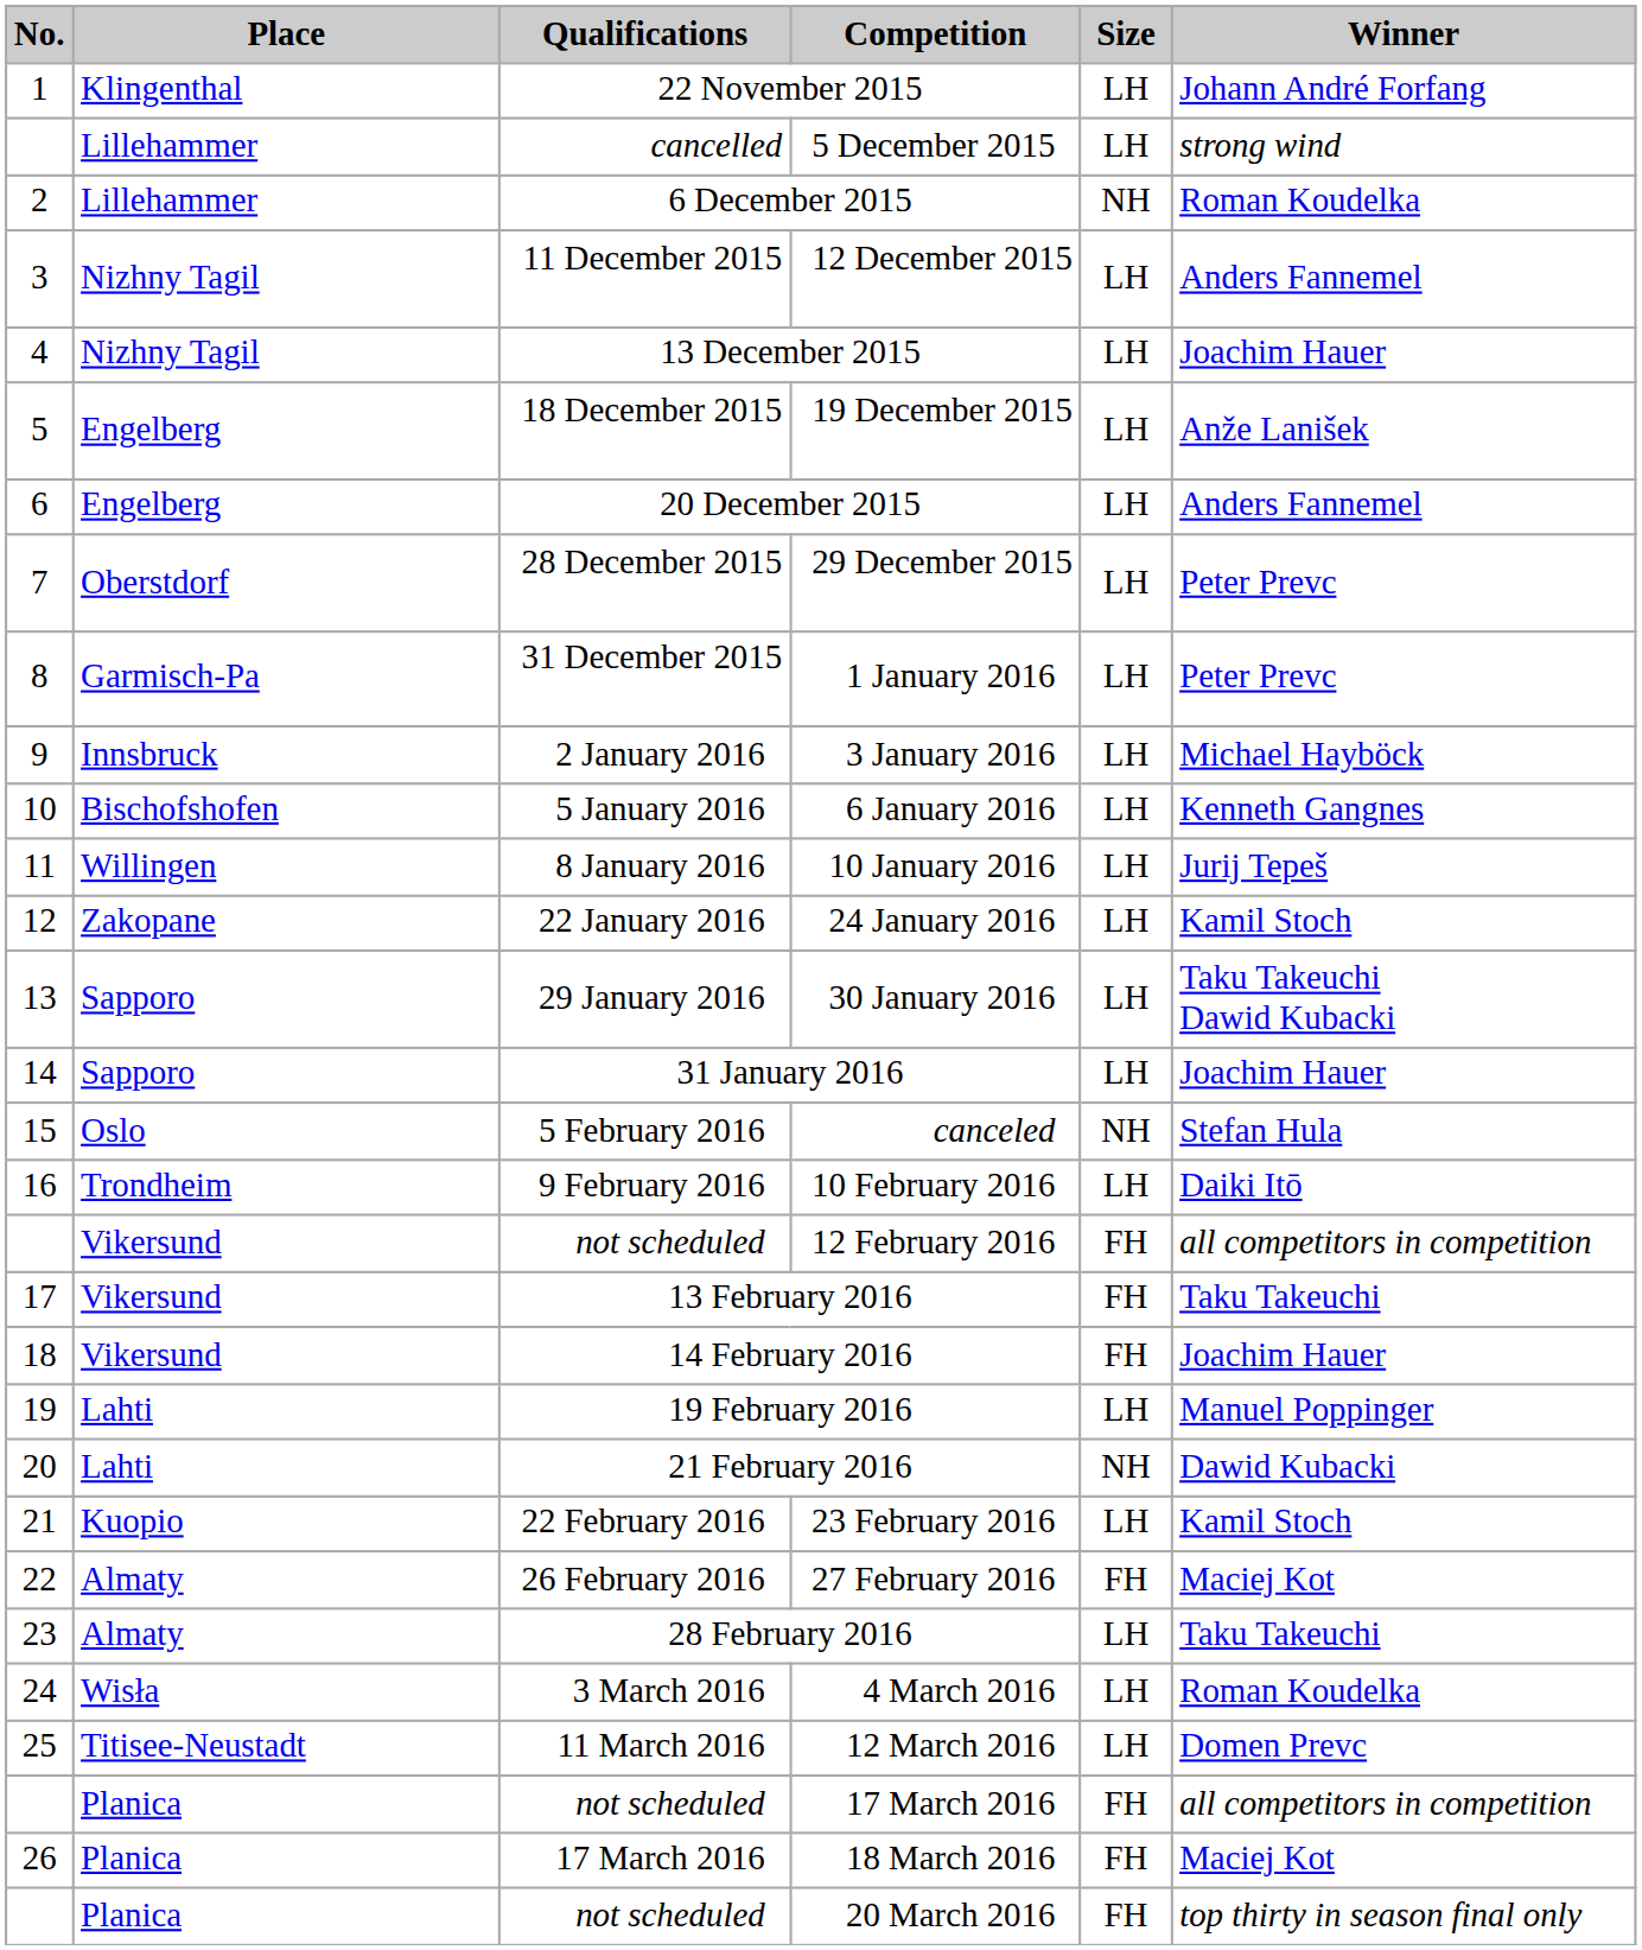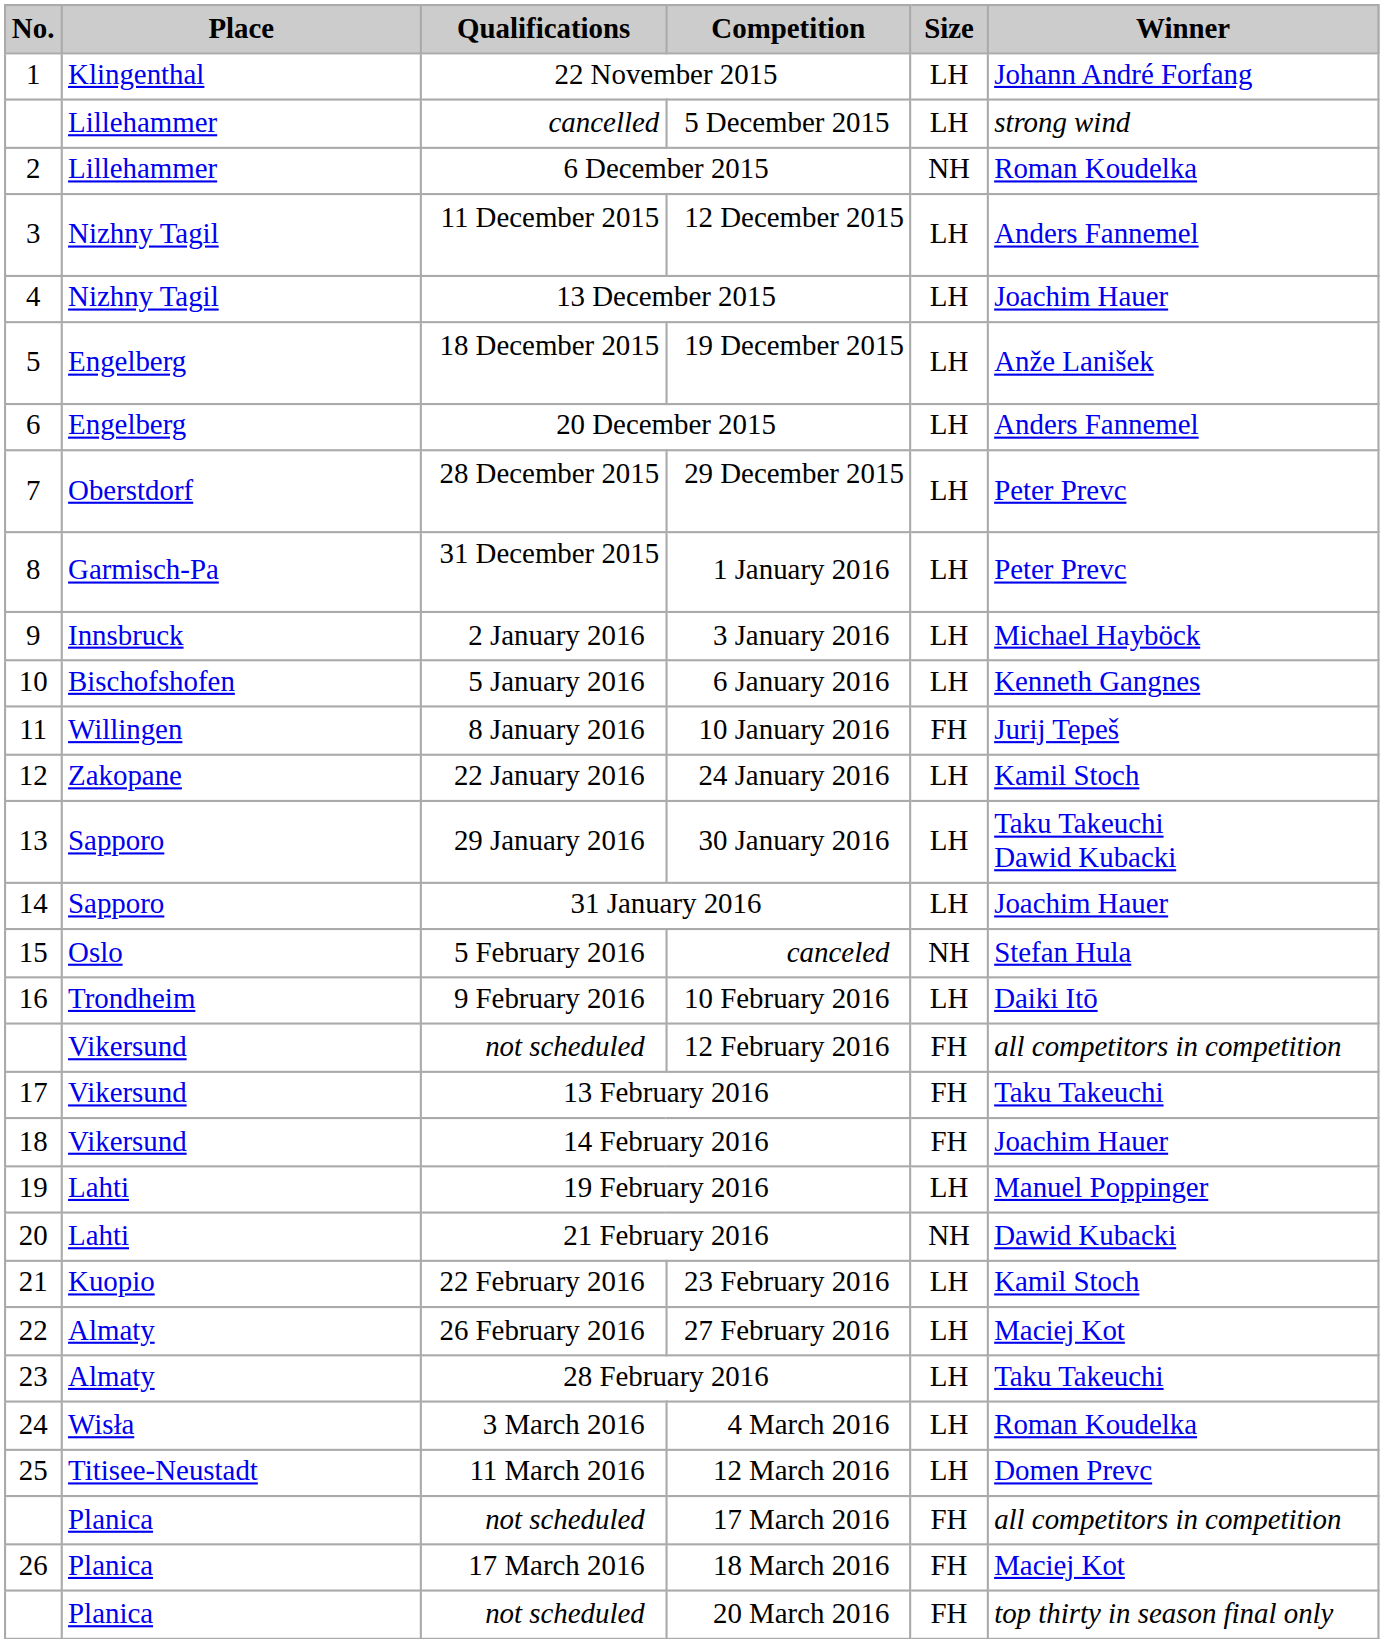 <table class="wikitable plainrowheaders" style="background:#fff; font-size:86%; line-height:16px; border:grey solid 1px; border-collapse:collapse;">
 <tr style="background:#ccc; text-align:center;">
 <th style="background-color: #ccc;" width=20>No.</th>
 <th style="background-color: #ccc;" width=165>Place</th>
 <th style="background-color: #ccc;" width=110>Qualifications</th>
 <th style="background-color: #ccc;" width=110>Competition</th>
 <th style="background-color: #ccc;" width=30>Size</th>
 <th style="background-color: #ccc;" width=180>Winner</th>
 </tr>
 <tr>
 <td align=center>1</td>
 <td> <a href='#'>Klingenthal</a></td>
 <td align=center colspan=2>22 November 2015</td>
 <td align=center>LH</td>
 <td> <a href='#'>Johann André Forfang</a></td>
 </tr>
 <tr>
 <td></td>
 <td> <a href='#'>Lillehammer</a></td>
 <td align=right><em>cancelled</em></td>
 <td align=right>5 December 2015  </td>
 <td align=center>LH</td>
 <td><em>strong wind</em></td>
 </tr>
 <tr>
 <td align=center>2</td>
 <td> <a href='#'>Lillehammer</a></td>
 <td align=center colspan=2>6 December 2015</td>
 <td align=center>NH</td>
 <td> <a href='#'>Roman Koudelka</a></td>
 </tr>
 <tr>
 <td align=center>3</td>
 <td> <a href='#'>Nizhny Tagil</a></td>
 <td align=right>11 December 2015  </td>
 <td align=right>12 December 2015  </td>
 <td align=center>LH</td>
 <td> <a href='#'>Anders Fannemel</a></td>
 </tr>
 <tr>
 <td align=center>4</td>
 <td> <a href='#'>Nizhny Tagil</a></td>
 <td align=center colspan=2>13 December 2015</td>
 <td align=center>LH</td>
 <td> <a href='#'>Joachim Hauer</a></td>
 </tr>
 <tr>
 <td align=center>5</td>
 <td> <a href='#'>Engelberg</a></td>
 <td align=right>18 December 2015  </td>
 <td align=right>19 December 2015  </td>
 <td align=center>LH</td>
 <td> <a href='#'>Anže Lanišek</a></td>
 </tr>
 <tr>
 <td align=center>6</td>
 <td> <a href='#'>Engelberg</a></td>
 <td align=center colspan=2>20 December 2015</td>
 <td align=center>LH</td>
 <td> <a href='#'>Anders Fannemel</a></td>
 </tr>
 <tr>
 <td align=center>7</td>
 <td> <a href='#'>Oberstdorf</a></td>
 <td align=right>28 December 2015  </td>
 <td align=right>29 December 2015  </td>
 <td align=center>LH</td>
 <td> <a href='#'>Peter Prevc</a></td>
 </tr>
 <tr>
 <td align=center>8</td>
 <td> <a href='#'>Garmisch-Pa</a></td>
 <td align=right>31 December 2015  </td>
 <td align=right>1 January 2016  </td>
 <td align=center>LH</td>
 <td> <a href='#'>Peter Prevc</a></td>
 </tr>
 <tr>
 <td align=center>9</td>
 <td> <a href='#'>Innsbruck</a></td>
 <td align=right>2 January 2016  </td>
 <td align=right>3 January 2016  </td>
 <td align=center>LH</td>
 <td> <a href='#'>Michael Hayböck</a></td>
 </tr>
 <tr>
 <td align=center>10</td>
 <td> <a href='#'>Bischofshofen</a></td>
 <td align=right>5 January 2016  </td>
 <td align=right>6 January 2016  </td>
 <td align=center>LH</td>
 <td> <a href='#'>Kenneth Gangnes</a></td>
 </tr>
 <tr>
 <td align=center>11</td>
 <td> <a href='#'>Willingen</a></td>
 <td align=right>8 January 2016  </td>
 <td align=right>10 January 2016  </td>
-<td align=center>LH</td>
+<td align=center>FH</td>
 <td> <a href='#'>Jurij Tepeš</a></td>
 </tr>
 <tr>
 <td align=center>12</td>
 <td> <a href='#'>Zakopane</a></td>
 <td align=right>22 January 2016  </td>
 <td align=right>24 January 2016  </td>
 <td align=center>LH</td>
 <td> <a href='#'>Kamil Stoch</a></td>
 </tr>
 <tr>
 <td align=center>13</td>
 <td> <a href='#'>Sapporo</a></td>
 <td align=right>29 January 2016  </td>
 <td align=right>30 January 2016  </td>
 <td align=center>LH</td>
 <td> <a href='#'>Taku Takeuchi</a><br> <a href='#'>Dawid Kubacki</a></td>
 </tr>
 <tr>
 <td align=center>14</td>
 <td> <a href='#'>Sapporo</a></td>
 <td align=center colspan=2>31 January 2016</td>
 <td align=center>LH</td>
 <td> <a href='#'>Joachim Hauer</a></td>
 </tr>
 <tr>
 <td align=center>15</td>
 <td> <a href='#'>Oslo</a></td>
 <td align=right>5 February 2016  </td>
 <td align=right><em>canceled</em>  </td>
 <td align=center>NH</td>
 <td> <a href='#'>Stefan Hula</a></td>
 </tr>
 <tr>
 <td align=center>16</td>
 <td> <a href='#'>Trondheim</a></td>
 <td align=right>9 February 2016  </td>
 <td align=right>10 February 2016  </td>
 <td align=center>LH</td>
 <td> <a href='#'>Daiki Itō</a></td>
 </tr>
 <tr>
 <td align=center></td>
 <td> <a href='#'>Vikersund</a></td>
 <td align=right><em>not scheduled</em>  </td>
 <td align=right>12 February 2016  </td>
 <td align=center>FH</td>
 <td><em>all competitors in competition</em></td>
 </tr>
 <tr>
 <td align=center>17</td>
 <td> <a href='#'>Vikersund</a></td>
 <td align=center colspan=2>13 February 2016</td>
 <td align=center>FH</td>
 <td> <a href='#'>Taku Takeuchi</a></td>
 </tr>
 <tr>
 <td align=center>18</td>
 <td> <a href='#'>Vikersund</a></td>
 <td align=center colspan=2>14 February 2016</td>
 <td align=center>FH</td>
 <td> <a href='#'>Joachim Hauer</a></td>
 </tr>
 <tr>
 <td align=center>19</td>
 <td> <a href='#'>Lahti</a></td>
 <td align=center colspan=2>19 February 2016</td>
 <td align=center>LH</td>
 <td> <a href='#'>Manuel Poppinger</a></td>
 </tr>
 <tr>
 <td align=center>20</td>
 <td> <a href='#'>Lahti</a></td>
 <td align=center colspan=2>21 February 2016</td>
 <td align=center>NH</td>
 <td> <a href='#'>Dawid Kubacki</a></td>
 </tr>
 <tr>
 <td align=center>21</td>
 <td> <a href='#'>Kuopio</a></td>
 <td align=right>22 February 2016  </td>
 <td align=right>23 February 2016  </td>
 <td align=center>LH</td>
 <td> <a href='#'>Kamil Stoch</a></td>
 </tr>
 <tr>
 <td align=center>22</td>
 <td> <a href='#'>Almaty</a></td>
 <td align=right>26 February 2016  </td>
 <td align=right>27 February 2016  </td>
-<td align=center>FH</td>
+<td align=center>LH</td>
 <td> <a href='#'>Maciej Kot</a></td>
 </tr>
 <tr>
 <td align=center>23</td>
 <td> <a href='#'>Almaty</a></td>
 <td align=center colspan=2>28 February 2016</td>
 <td align=center>LH</td>
 <td> <a href='#'>Taku Takeuchi</a></td>
 </tr>
 <tr>
 <td align=center>24</td>
 <td> <a href='#'>Wisła</a></td>
 <td align=right>3 March 2016  </td>
 <td align=right>4 March 2016  </td>
 <td align=center>LH</td>
 <td> <a href='#'>Roman Koudelka</a></td>
 </tr>
 <tr>
 <td align=center>25</td>
 <td> <a href='#'>Titisee-Neustadt</a></td>
 <td align=right>11 March 2016  </td>
 <td align=right>12 March 2016  </td>
 <td align=center>LH</td>
 <td> <a href='#'>Domen Prevc</a></td>
 </tr>
 <tr>
 <td align=center></td>
 <td> <a href='#'>Planica</a></td>
 <td align=right><em>not scheduled</em>  </td>
 <td align=right>17 March 2016  </td>
 <td align=center>FH</td>
 <td><em>all competitors in competition</em></td>
 </tr>
 <tr>
 <td align=center>26</td>
 <td> <a href='#'>Planica</a></td>
 <td align=right>17 March 2016  </td>
 <td align=right>18 March 2016  </td>
 <td align=center>FH</td>
 <td> <a href='#'>Maciej Kot</a></td>
 </tr>
 <tr>
 <td align=center></td>
 <td> <a href='#'>Planica</a></td>
 <td align=right><em>not scheduled</em>  </td>
 <td align=right>20 March 2016  </td>
 <td align=center>FH</td>
 <td><em>top thirty in season final only</em></td>
 </tr>
 </table>
